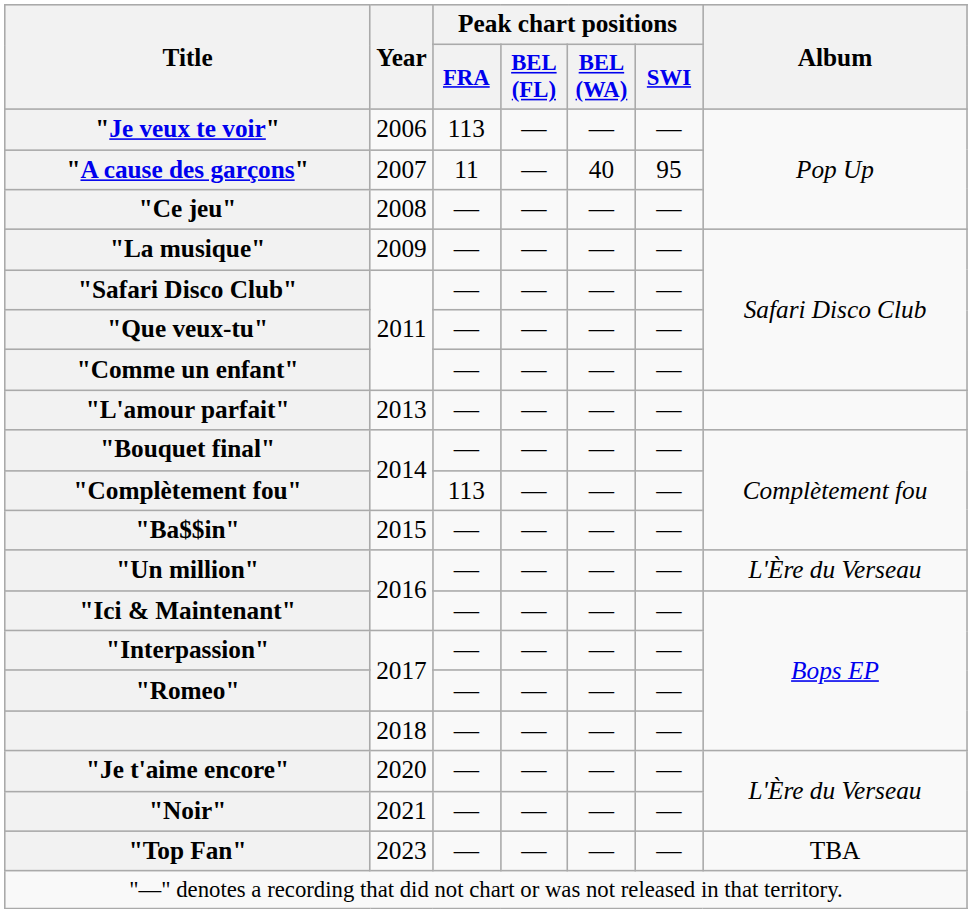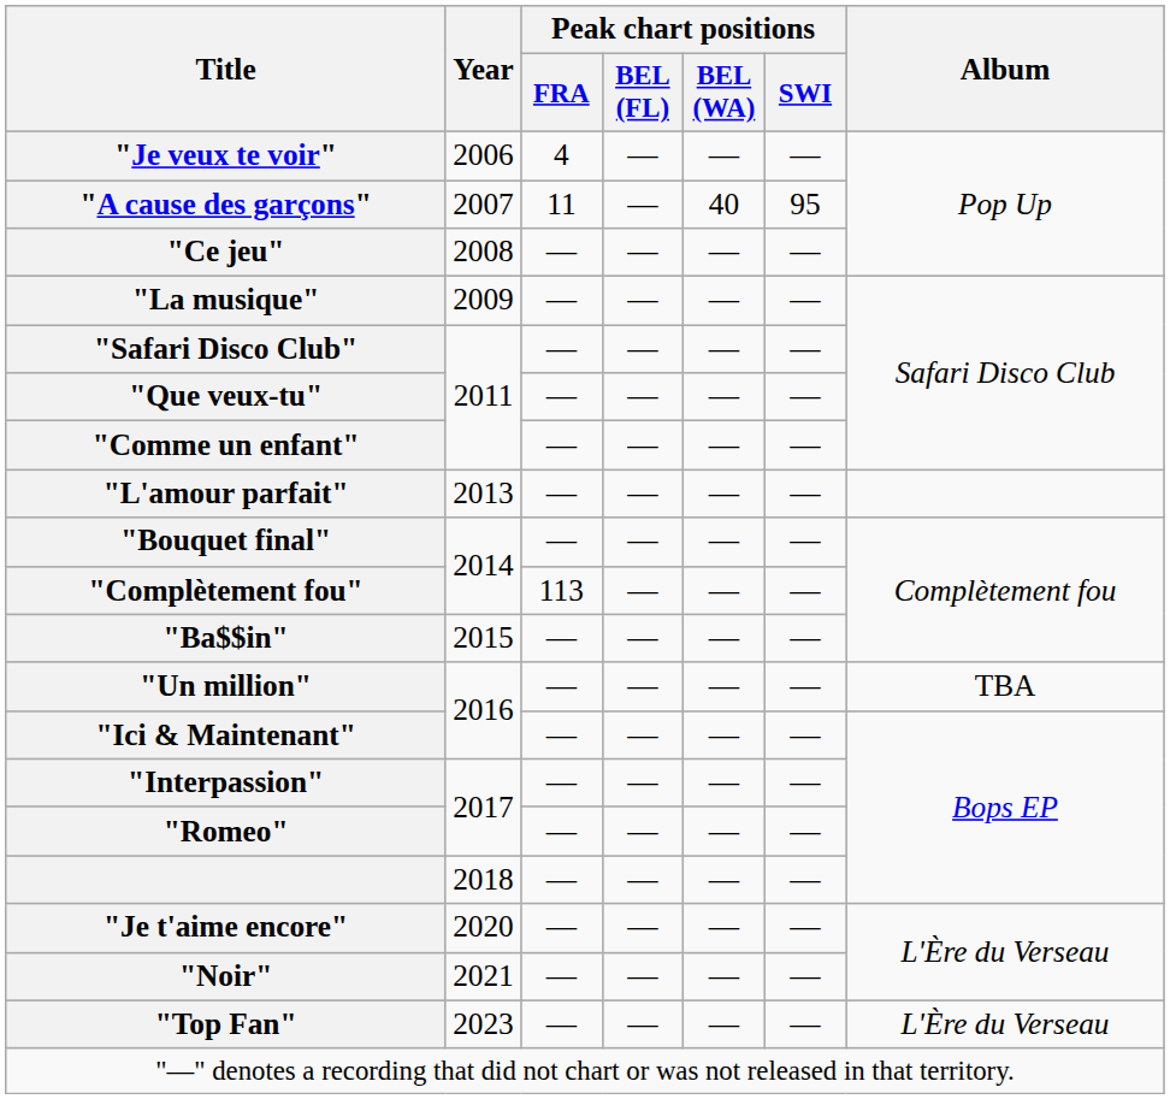 <table class="wikitable plainrowheaders" style="text-align:center;">
 <tr>
 <th scope="col" rowspan="2" style="width:14em;">Title</th>
 <th scope="col" rowspan="2">Year</th>
 <th scope="col" colspan="4">Peak chart positions</th>
 <th scope="col" rowspan="2" style="width:10em;">Album</th>
 </tr>
 <tr>
 <th scope="col" style="width:2.5em;font-size:90%;"><a href='#'>FRA</a><br></th>
 <th scope="col" style="width:2.5em;font-size:90%;"><a href='#'>BEL<br>(FL)</a><br></th>
 <th scope="col" style="width:2.5em;font-size:90%;"><a href='#'>BEL<br>(WA)</a><br></th>
 <th scope="col" style="width:2.5em;font-size:90%;"><a href='#'>SWI</a><br></th>
 </tr>
 <tr>
 <th scope="row">"<a href='#'>Je veux te voir</a>"</th>
 <td>2006</td>
-<td>113</td>
+<td>4</td>
 <td>—</td>
 <td>—</td>
 <td>—</td>
 <td rowspan="3"><em>Pop Up</em></td>
 </tr>
 <tr>
 <th scope="row">"<a href='#'>A cause des garçons</a>"</th>
 <td>2007</td>
 <td>11</td>
 <td>—</td>
 <td>40</td>
 <td>95</td>
 </tr>
 <tr>
 <th scope="row">"Ce jeu"</th>
 <td>2008</td>
 <td>—</td>
 <td>—</td>
 <td>—</td>
 <td>—</td>
 </tr>
 <tr>
 <th scope="row">"La musique"</th>
 <td>2009</td>
 <td>—</td>
 <td>—</td>
 <td>—</td>
 <td>—</td>
 <td rowspan="4"><em>Safari Disco Club</em></td>
 </tr>
 <tr>
 <th scope="row">"Safari Disco Club"</th>
 <td rowspan="3">2011</td>
 <td>—</td>
 <td>—</td>
 <td>—</td>
 <td>—</td>
 </tr>
 <tr>
 <th scope="row">"Que veux-tu"</th>
 <td>—</td>
 <td>—</td>
 <td>—</td>
 <td>—</td>
 </tr>
 <tr>
 <th scope="row">"Comme un enfant"</th>
 <td>—</td>
 <td>—</td>
 <td>—</td>
 <td>—</td>
 </tr>
 <tr>
 <th scope="row">"L'amour parfait"</th>
 <td>2013</td>
 <td>—</td>
 <td>—</td>
 <td>—</td>
 <td>—</td>
 <td></td>
 </tr>
 <tr>
 <th scope="row">"Bouquet final"</th>
 <td rowspan="2">2014</td>
 <td>—</td>
 <td>—</td>
 <td>—</td>
 <td>—</td>
 <td rowspan="3"><em>Complètement fou</em></td>
 </tr>
 <tr>
 <th scope="row">"Complètement fou"</th>
 <td>113</td>
 <td>—</td>
 <td>—</td>
 <td>—</td>
 </tr>
 <tr>
 <th scope="row">"Ba$$in"</th>
 <td>2015</td>
 <td>—</td>
 <td>—</td>
 <td>—</td>
 <td>—</td>
 </tr>
 <tr>
 <th scope="row">"Un million"</th>
 <td rowspan="2">2016</td>
 <td>—</td>
 <td>—</td>
 <td>—</td>
 <td>—</td>
-<td><em>L'Ère du Verseau</em></td>
+<td>TBA</td>
 </tr>
 <tr>
 <th scope="row">"Ici & Maintenant"</th>
 <td>—</td>
 <td>—</td>
 <td>—</td>
 <td>—</td>
 <td rowspan="4"><em><a href='#'>Bops EP</a></em></td>
 </tr>
 <tr>
 <th scope="row">"Interpassion"</th>
 <td rowspan="2">2017</td>
 <td>—</td>
 <td>—</td>
 <td>—</td>
 <td>—</td>
 </tr>
 <tr>
 <th scope="row">"Romeo"</th>
 <td>—</td>
 <td>—</td>
 <td>—</td>
 <td>—</td>
 </tr>
 <tr>
 <th scope="row"></th>
 <td>2018</td>
 <td>—</td>
 <td>—</td>
 <td>—</td>
 <td>—</td>
 </tr>
 <tr>
 <th scope="row">"Je t'aime encore"</th>
 <td rowspan="1">2020</td>
 <td>—</td>
 <td>—</td>
 <td>—</td>
 <td>—</td>
 <td rowspan="2"><em>L'Ère du Verseau</em></td>
 </tr>
 <tr>
 <th scope="row">"Noir"</th>
 <td rowspan="1">2021</td>
 <td>—</td>
 <td>—</td>
 <td>—</td>
 <td>—</td>
 </tr>
 <tr>
 <th scope="row">"Top Fan"</th>
 <td>2023</td>
 <td>—</td>
 <td>—</td>
 <td>—</td>
 <td>—</td>
-<td>TBA</td>
+<td><em>L'Ère du Verseau</em></td>
 </tr>
 <tr>
 <td colspan="7" style="font-size:90%">"—" denotes a recording that did not chart or was not released in that territory.</td>
 </tr>
 </table>
